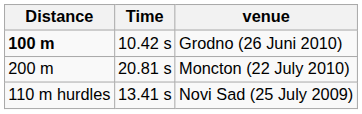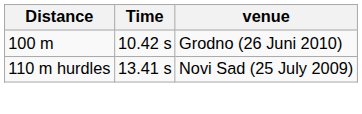 <table class="wikitable">
 <tr>
 <th>Distance</th>
 <th>Time</th>
 <th>venue</th>
 </tr>
 <tr>
-<td><strong>100 m</strong></td>
+<td>100 m</td>
 <td>10.42 s</td>
 <td>Grodno (26 Juni 2010)</td>
-</tr>
-<tr>
-<td>200 m</td>
-<td>20.81 s</td>
-<td>Moncton (22 July 2010)</td>
 </tr>
 <tr>
 <td>110 m hurdles</td>
 <td>13.41 s </td>
 <td>Novi Sad (25 July 2009)</td>
 </tr>
 </table>
